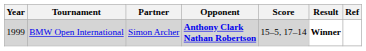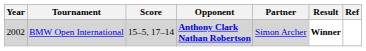 <table class="sortable wikitable" style="font-size: 90%">
 <tr>
 <th>Year</th>
 <th>Tournament</th>
+<th>Score</th>
+<th>Opponent</th>
 <th>Partner</th>
-<th>Opponent</th>
-<th>Score</th>
 <th>Result</th>
 <th>Ref</th>
 </tr>
 <tr style="background:#D5D5D5">
-<td align="center">1999</td>
+<td align="center">2002</td>
 <td align="left"><a href='#'>BMW Open International</a></td>
+<td align="left">15–5, 17–14</td>
+<td align="left"><strong> <a href='#'>Anthony Clark</a><br> <a href='#'>Nathan Robertson</a></strong></td>
 <td align="left"> <a href='#'>Simon Archer</a></td>
-<td align="left"><strong> <a href='#'>Anthony Clark</a><br> <a href='#'>Nathan Robertson</a></strong></td>
-<td align="left">15–5, 17–14</td>
 <td style="text-align:left; background:white"> <strong>Winner</strong></td>
 <td style="text-align:center; background:white"></td>
 </tr>
 </table>
